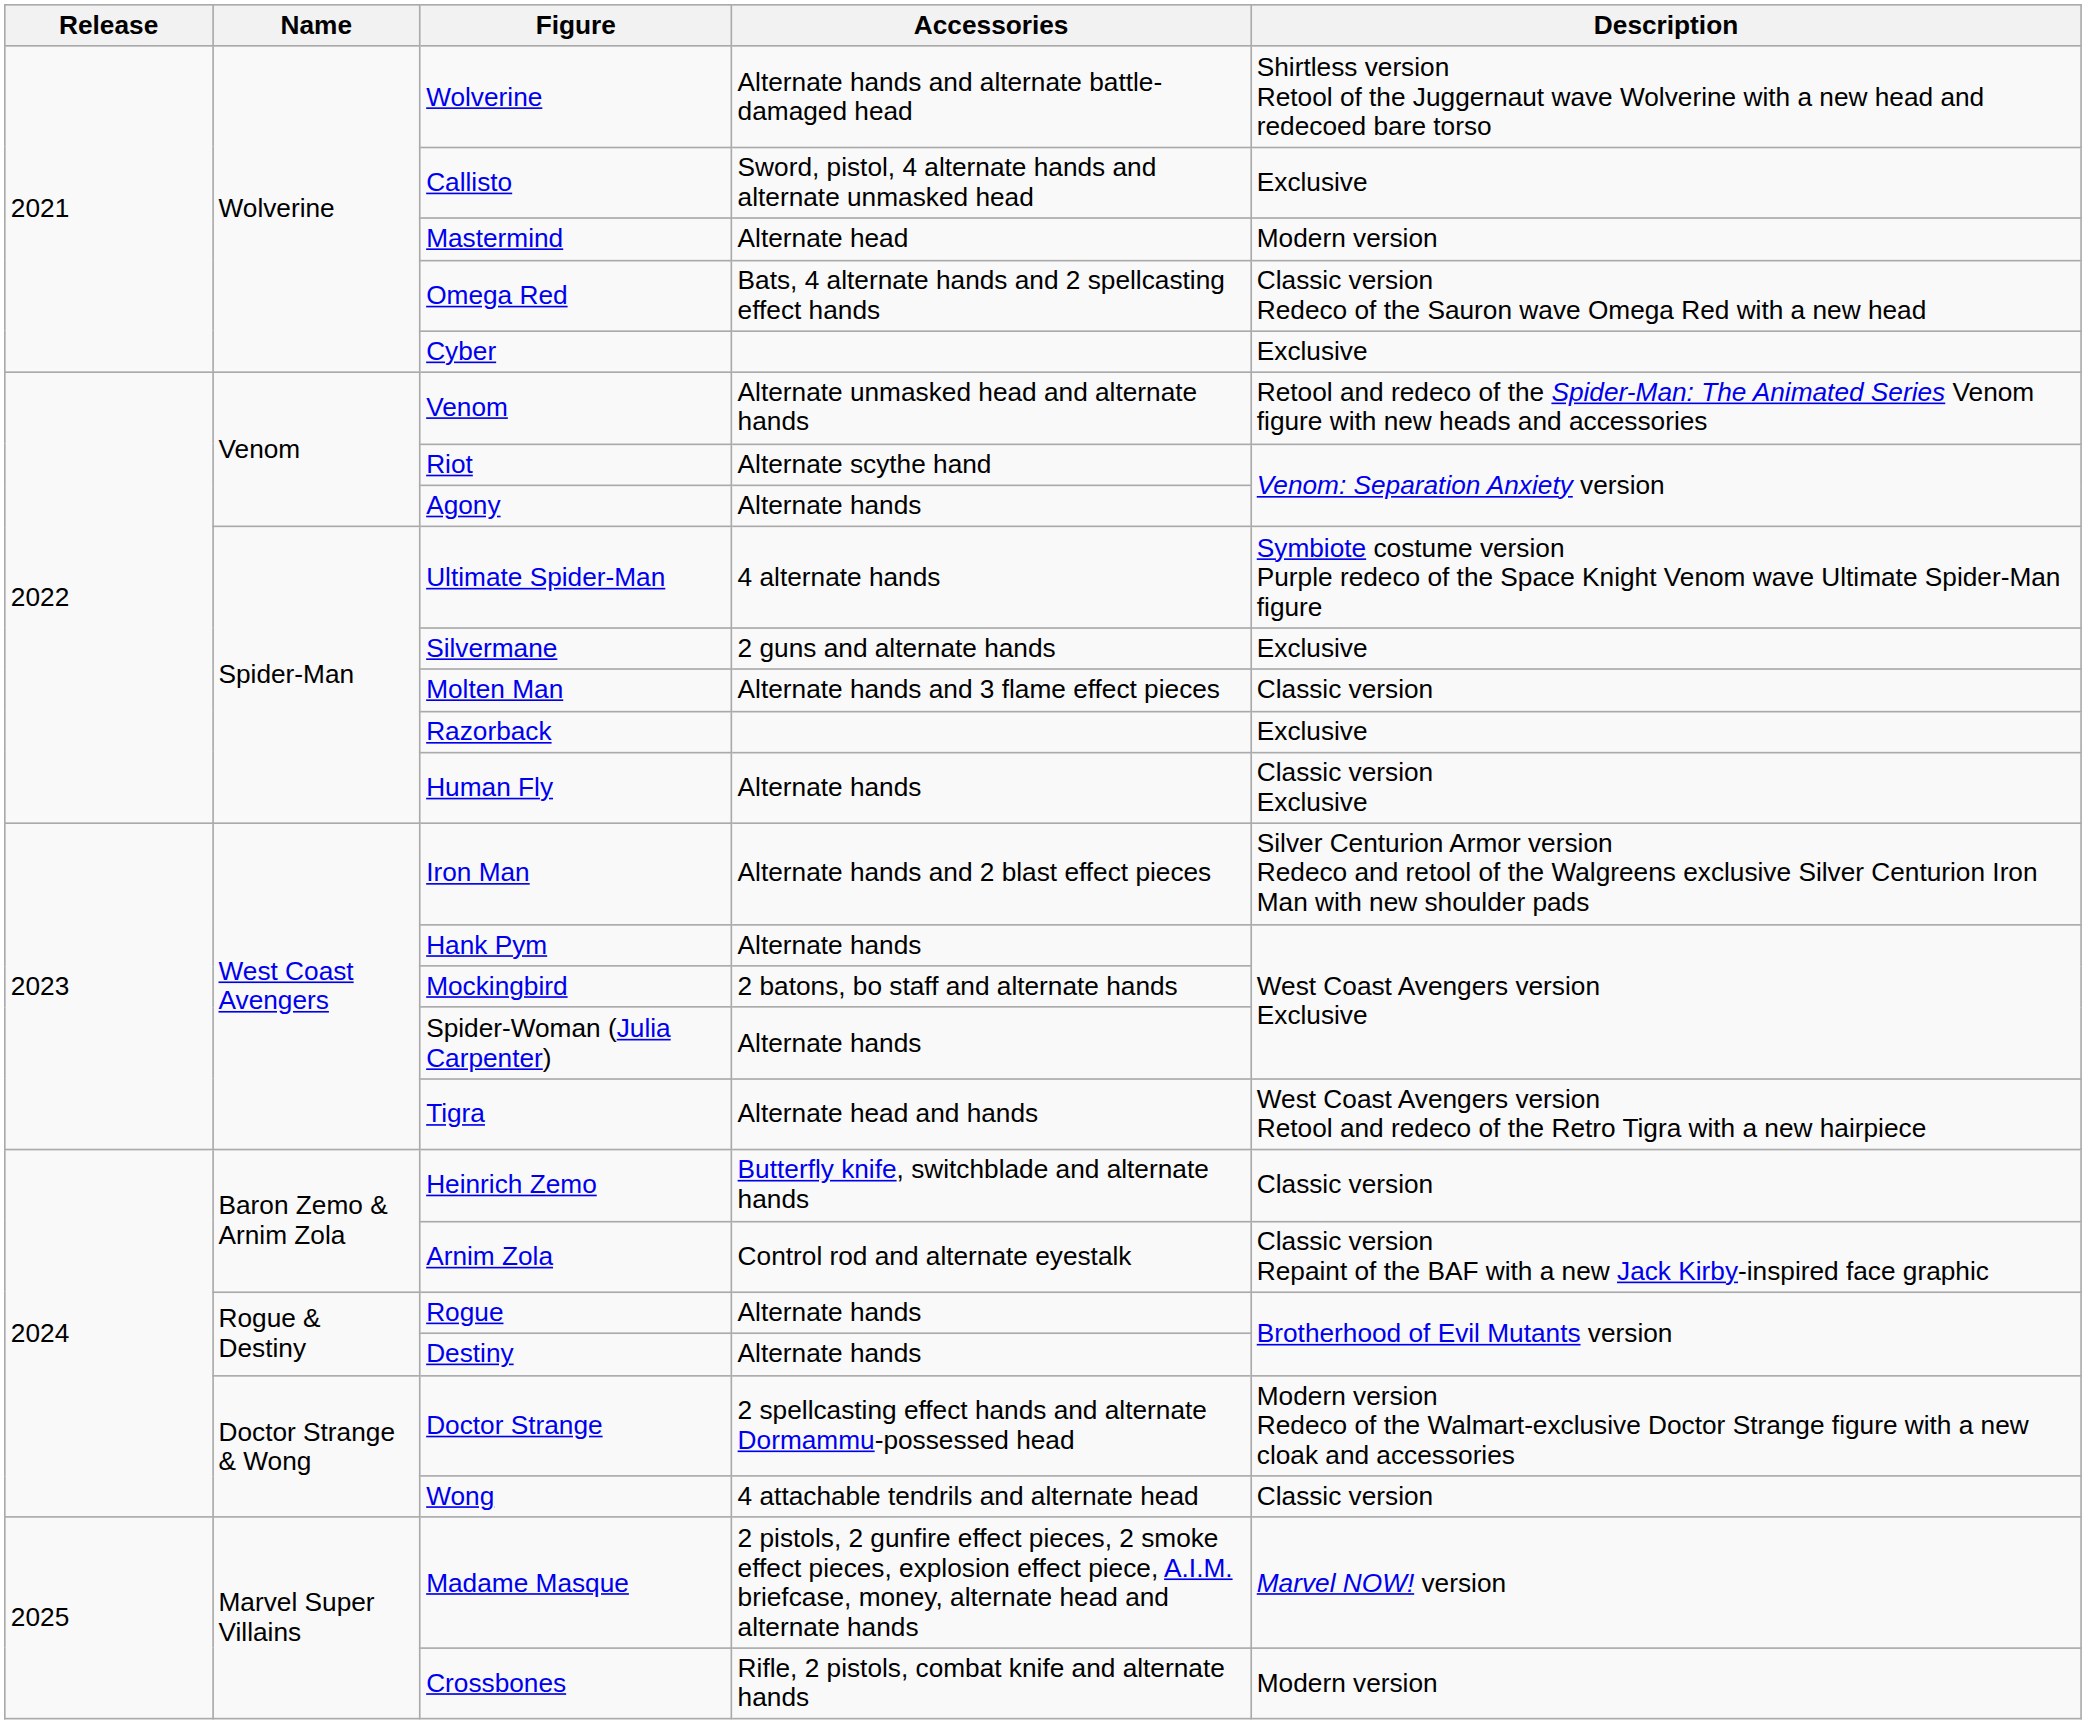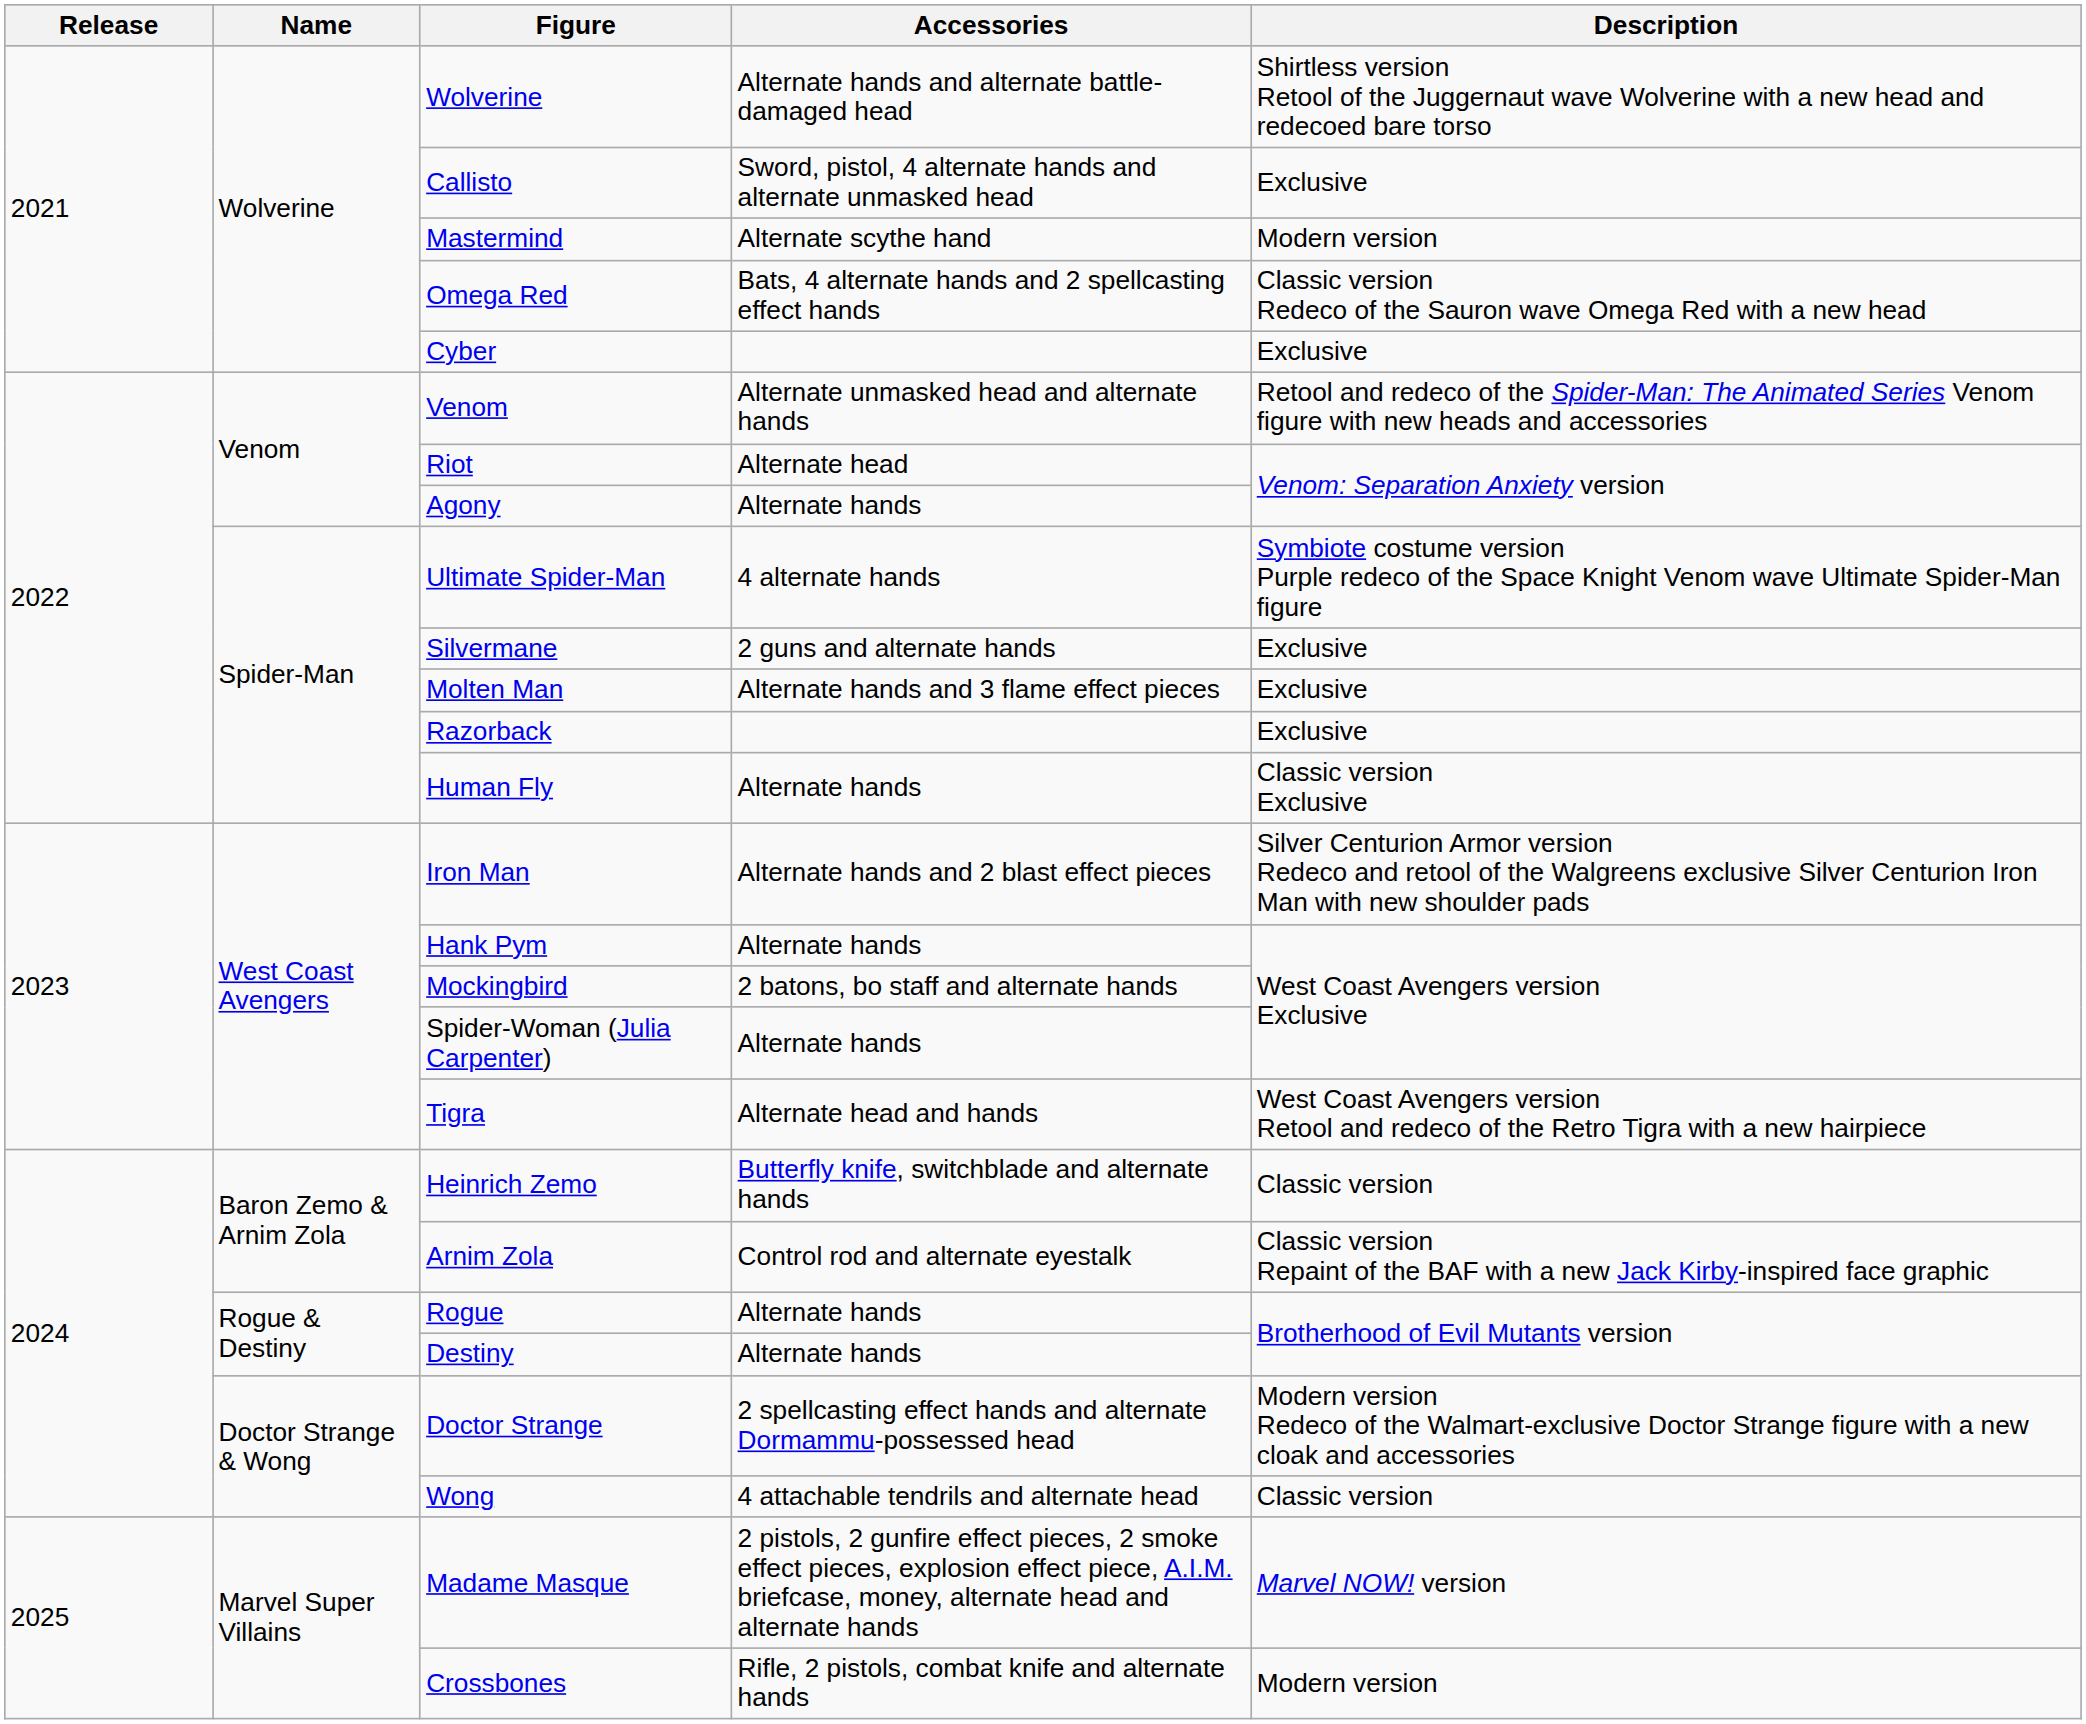 <table class="wikitable" style="width:80%;">
 <tr>
 <th width=10%>Release</th>
 <th width=10%>Name</th>
 <th width=15%>Figure</th>
 <th width=25%>Accessories</th>
 <th width=40%>Description</th>
 </tr>
 <tr>
 <td rowspan=5>2021</td>
 <td rowspan=5>Wolverine</td>
 <td><a href='#'>Wolverine</a></td>
 <td>Alternate hands and alternate battle-damaged head</td>
 <td>Shirtless version<br>Retool of the Juggernaut wave Wolverine with a new head and redecoed bare torso</td>
 </tr>
 <tr>
 <td><a href='#'>Callisto</a></td>
 <td>Sword, pistol, 4 alternate hands and alternate unmasked head</td>
 <td>Exclusive</td>
 </tr>
 <tr>
 <td><a href='#'>Mastermind</a></td>
-<td>Alternate head</td>
+<td>Alternate scythe hand</td>
 <td>Modern version</td>
 </tr>
 <tr>
 <td><a href='#'>Omega Red</a></td>
 <td>Bats, 4 alternate hands and 2 spellcasting effect hands</td>
 <td>Classic version<br>Redeco of the Sauron wave Omega Red with a new head</td>
 </tr>
 <tr>
 <td><a href='#'>Cyber</a></td>
 <td></td>
 <td>Exclusive</td>
 </tr>
 <tr>
 <td rowspan=8>2022</td>
 <td Rowspan=3>Venom</td>
 <td><a href='#'>Venom</a></td>
 <td>Alternate unmasked head and alternate hands</td>
 <td>Retool and redeco of the <em><a href='#'>Spider-Man: The Animated Series</a></em> Venom figure with new heads and accessories</td>
 </tr>
 <tr>
 <td><a href='#'>Riot</a></td>
-<td>Alternate scythe hand</td>
+<td>Alternate head</td>
 <td rowspan=2><em><a href='#'>Venom: Separation Anxiety</a></em> version</td>
 </tr>
 <tr>
 <td><a href='#'>Agony</a></td>
 <td>Alternate hands</td>
 </tr>
 <tr>
 <td Rowspan=5>Spider-Man</td>
 <td><a href='#'>Ultimate Spider-Man</a></td>
 <td>4 alternate hands</td>
 <td><a href='#'>Symbiote</a> costume version<br>Purple redeco of the Space Knight Venom wave Ultimate Spider-Man figure</td>
 </tr>
 <tr>
 <td><a href='#'>Silvermane</a></td>
 <td>2 guns and alternate hands</td>
 <td>Exclusive</td>
 </tr>
 <tr>
 <td><a href='#'>Molten Man</a></td>
 <td>Alternate hands and 3 flame effect pieces</td>
-<td>Classic version</td>
+<td>Exclusive</td>
 </tr>
 <tr>
 <td><a href='#'>Razorback</a></td>
 <td></td>
 <td>Exclusive</td>
 </tr>
 <tr>
 <td><a href='#'>Human Fly</a></td>
 <td>Alternate hands</td>
 <td>Classic version<br>Exclusive</td>
 </tr>
 <tr>
 <td rowspan=5>2023</td>
 <td rowspan=5><a href='#'>West Coast Avengers</a></td>
 <td><a href='#'>Iron Man</a></td>
 <td>Alternate hands and 2 blast effect pieces</td>
 <td>Silver Centurion Armor version<br>Redeco and retool of the Walgreens exclusive Silver Centurion Iron Man with new shoulder pads</td>
 </tr>
 <tr>
 <td><a href='#'>Hank Pym</a></td>
 <td>Alternate hands</td>
 <td rowspan=3>West Coast Avengers version<br>Exclusive</td>
 </tr>
 <tr>
 <td><a href='#'>Mockingbird</a></td>
 <td>2 batons, bo staff and alternate hands</td>
 </tr>
 <tr>
 <td>Spider-Woman (<a href='#'>Julia Carpenter</a>)</td>
 <td>Alternate hands</td>
 </tr>
 <tr>
 <td><a href='#'>Tigra</a></td>
 <td>Alternate head and hands</td>
 <td>West Coast Avengers version<br>Retool and redeco of the Retro Tigra with a new hairpiece</td>
 </tr>
 <tr>
 <td rowspan=6>2024</td>
 <td rowspan=2>Baron Zemo & Arnim Zola</td>
 <td><a href='#'>Heinrich Zemo</a></td>
 <td><a href='#'>Butterfly knife</a>, switchblade and alternate hands</td>
 <td>Classic version</td>
 </tr>
 <tr>
 <td><a href='#'>Arnim Zola</a></td>
 <td>Control rod and alternate eyestalk</td>
 <td>Classic version<br>Repaint of the BAF with a new <a href='#'>Jack Kirby</a>-inspired face graphic</td>
 </tr>
 <tr>
 <td rowspan=2>Rogue & Destiny</td>
 <td><a href='#'>Rogue</a></td>
 <td>Alternate hands</td>
 <td rowspan=2><a href='#'>Brotherhood of Evil Mutants</a> version</td>
 </tr>
 <tr>
 <td><a href='#'>Destiny</a></td>
 <td>Alternate hands</td>
 </tr>
 <tr>
 <td rowspan=2>Doctor Strange & Wong</td>
 <td><a href='#'>Doctor Strange</a></td>
 <td>2 spellcasting effect hands and alternate <a href='#'>Dormammu</a>-possessed head</td>
 <td>Modern version<br>Redeco of the Walmart-exclusive Doctor Strange figure with a new cloak and accessories</td>
 </tr>
 <tr>
 <td><a href='#'>Wong</a></td>
 <td>4 attachable tendrils and alternate head</td>
 <td>Classic version</td>
 </tr>
 <tr>
 <td rowspan=2>2025</td>
 <td rowspan=2>Marvel Super Villains</td>
 <td><a href='#'>Madame Masque</a></td>
 <td>2 pistols, 2 gunfire effect pieces, 2 smoke effect pieces, explosion effect piece, <a href='#'>A.I.M.</a> briefcase, money, alternate head and alternate hands</td>
 <td><em><a href='#'>Marvel NOW!</a></em> version</td>
 </tr>
 <tr>
 <td><a href='#'>Crossbones</a></td>
 <td>Rifle, 2 pistols, combat knife and alternate hands</td>
 <td>Modern version</td>
 </tr>
 </table>
